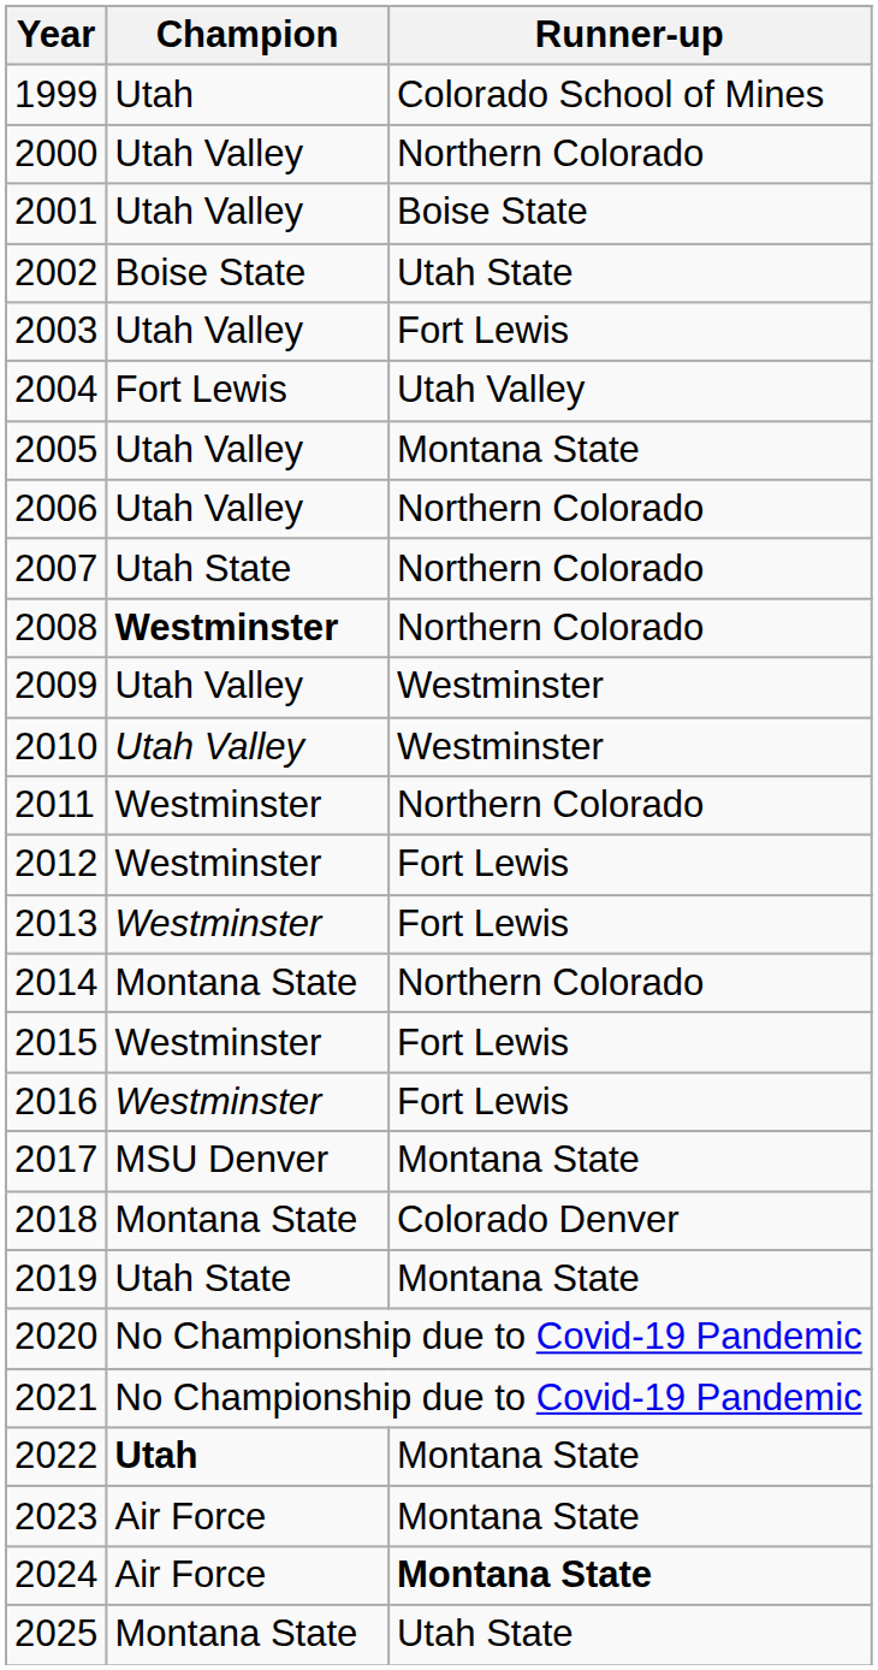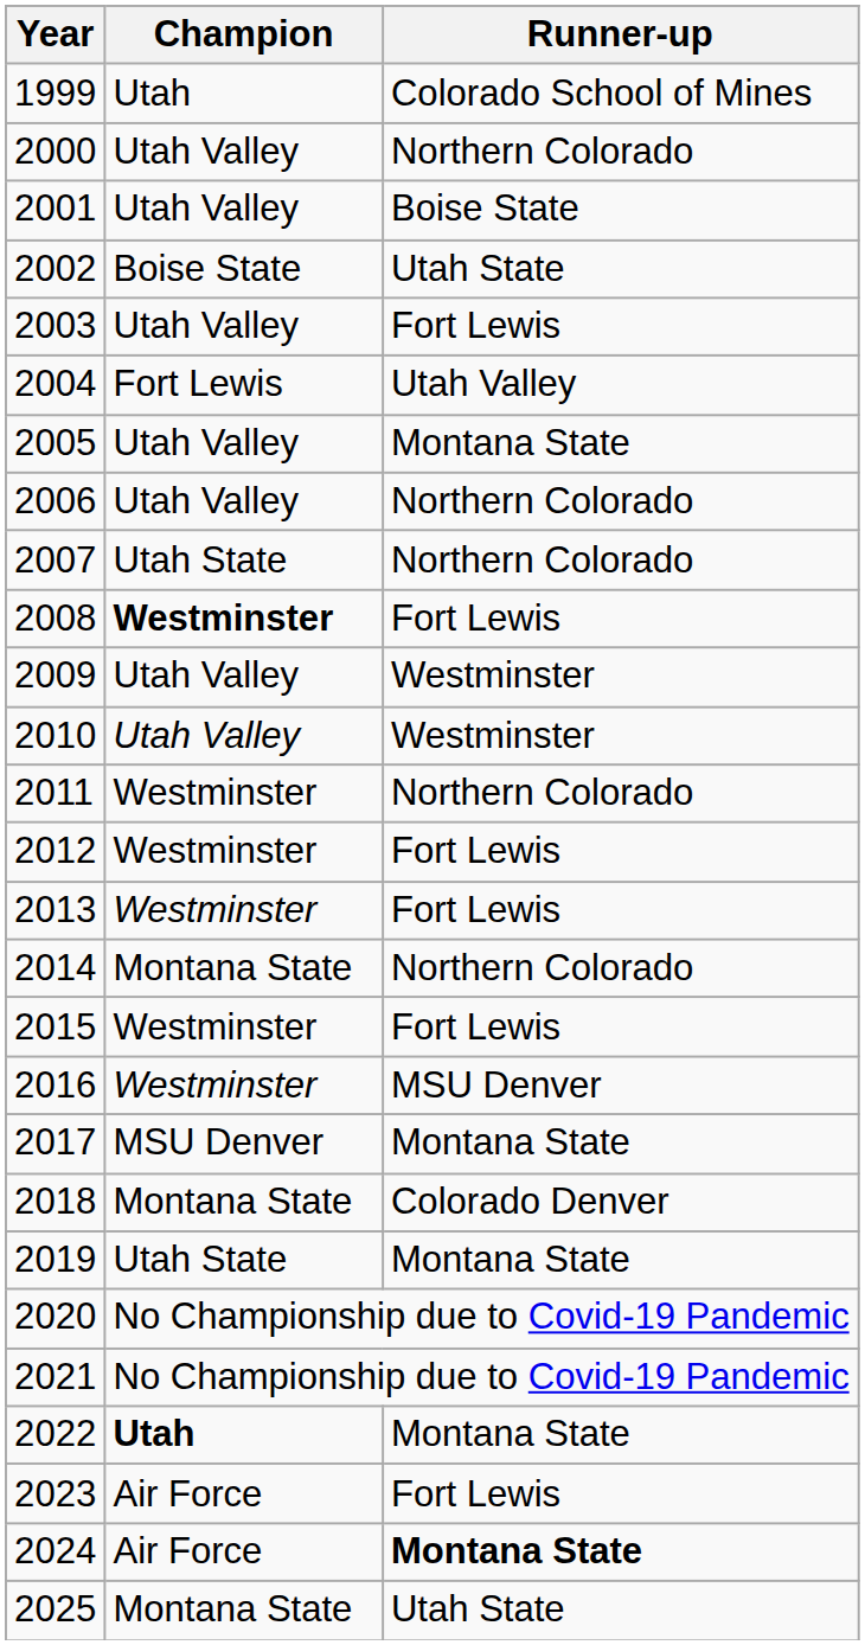 <table class="wikitable">
 <tr>
 <th>Year</th>
 <th>Champion</th>
 <th>Runner-up</th>
 </tr>
 <tr>
 <td>1999</td>
 <td>Utah</td>
 <td>Colorado School of Mines</td>
 </tr>
 <tr>
 <td>2000</td>
 <td>Utah Valley</td>
 <td>Northern Colorado</td>
 </tr>
 <tr>
 <td>2001</td>
 <td>Utah Valley</td>
 <td>Boise State</td>
 </tr>
 <tr>
 <td>2002</td>
 <td>Boise State</td>
 <td>Utah State</td>
 </tr>
 <tr>
 <td>2003</td>
 <td>Utah Valley</td>
 <td>Fort Lewis</td>
 </tr>
 <tr>
 <td>2004</td>
 <td>Fort Lewis</td>
 <td>Utah Valley</td>
 </tr>
 <tr>
 <td>2005</td>
 <td>Utah Valley</td>
 <td>Montana State</td>
 </tr>
 <tr>
 <td>2006</td>
 <td>Utah Valley</td>
 <td>Northern Colorado</td>
 </tr>
 <tr>
 <td>2007</td>
 <td>Utah State</td>
 <td>Northern Colorado</td>
 </tr>
 <tr>
 <td>2008</td>
 <td><strong>Westminster</strong></td>
-<td>Northern Colorado</td>
+<td>Fort Lewis</td>
 </tr>
 <tr>
 <td>2009</td>
 <td>Utah Valley</td>
 <td>Westminster</td>
 </tr>
 <tr>
 <td>2010</td>
 <td><em>Utah Valley</em></td>
 <td>Westminster</td>
 </tr>
 <tr>
 <td>2011</td>
 <td>Westminster</td>
 <td>Northern Colorado</td>
 </tr>
 <tr>
 <td>2012</td>
 <td>Westminster</td>
 <td>Fort Lewis</td>
 </tr>
 <tr>
 <td>2013</td>
 <td><em>Westminster</em></td>
 <td>Fort Lewis</td>
 </tr>
 <tr>
 <td>2014</td>
 <td>Montana State</td>
 <td>Northern Colorado</td>
 </tr>
 <tr>
 <td>2015</td>
 <td>Westminster</td>
 <td>Fort Lewis</td>
 </tr>
 <tr>
 <td>2016</td>
 <td><em>Westminster</em></td>
-<td>Fort Lewis</td>
+<td>MSU Denver</td>
 </tr>
 <tr>
 <td>2017</td>
 <td>MSU Denver</td>
 <td>Montana State</td>
 </tr>
 <tr>
 <td>2018</td>
 <td>Montana State</td>
 <td>Colorado Denver</td>
 </tr>
 <tr>
 <td>2019</td>
 <td>Utah State</td>
 <td>Montana State</td>
 </tr>
 <tr>
 <td>2020</td>
 <td colspan="2">No Championship due to <a href='#'>Covid-19 Pandemic</a></td>
 </tr>
 <tr>
 <td>2021</td>
 <td colspan="2">No Championship due to <a href='#'>Covid-19 Pandemic</a></td>
 </tr>
 <tr>
 <td>2022</td>
 <td><strong>Utah</strong></td>
 <td>Montana State</td>
 </tr>
 <tr>
 <td>2023</td>
 <td>Air Force</td>
-<td>Montana State</td>
+<td>Fort Lewis</td>
 </tr>
 <tr>
 <td>2024</td>
 <td>Air Force</td>
 <td><strong>Montana State</strong></td>
 </tr>
 <tr>
 <td>2025</td>
 <td>Montana State</td>
 <td>Utah State</td>
 </tr>
 </table>
